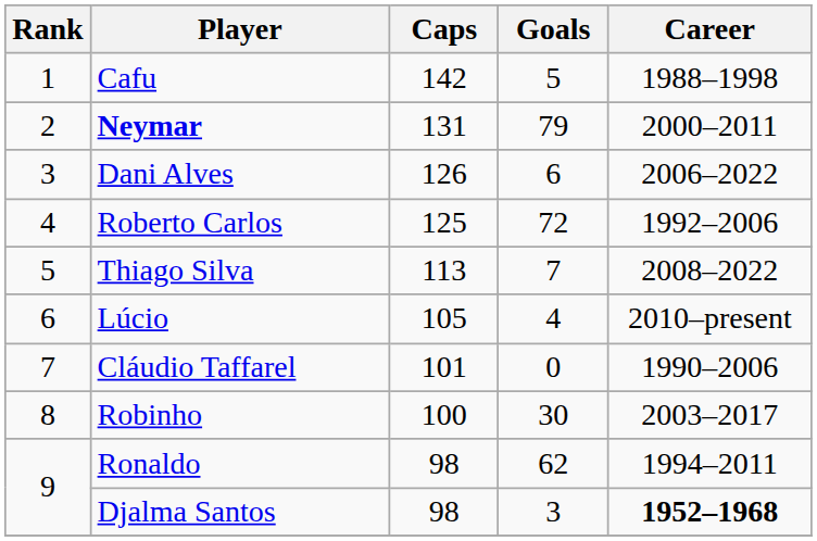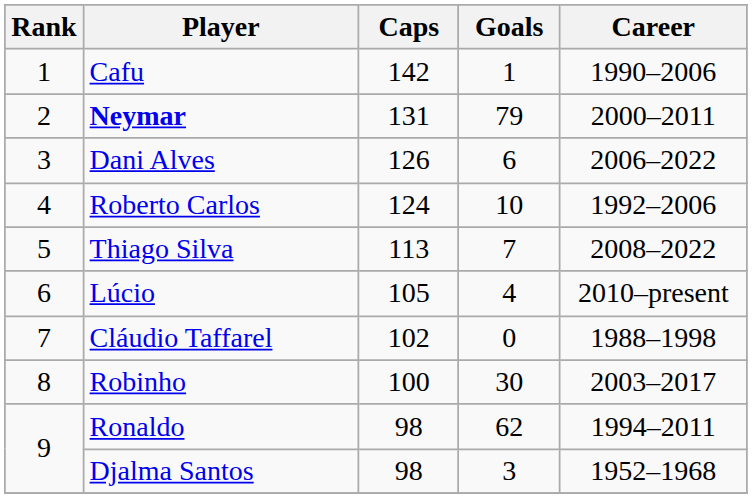 <table class="wikitable sortable" style="text-align:center";>
 <tr>
 <th width=30>Rank</th>
 <th width=150>Player</th>
 <th width=50>Caps</th>
 <th width=50>Goals</th>
 <th width=100>Career</th>
 </tr>
 <tr>
 <td>1</td>
 <td style="text-align:left"><a href='#'>Cafu</a></td>
 <td>142</td>
-<td>5</td>
-<td>1988–1998</td>
+<td>1</td>
+<td>1990–2006</td>
 </tr>
 <tr>
 <td>2</td>
 <td style="text-align:left"><strong><a href='#'>Neymar</a></strong></td>
 <td>131</td>
 <td>79</td>
 <td>2000–2011</td>
 </tr>
 <tr>
 <td>3</td>
 <td style="text-align:left"><a href='#'>Dani Alves</a></td>
 <td>126</td>
 <td>6</td>
 <td>2006–2022</td>
 </tr>
 <tr>
 <td>4</td>
 <td style="text-align:left"><a href='#'>Roberto Carlos</a></td>
-<td>125</td>
-<td>72</td>
+<td>124</td>
+<td>10</td>
 <td>1992–2006</td>
 </tr>
 <tr>
 <td>5</td>
 <td style="text-align:left"><a href='#'>Thiago Silva</a></td>
 <td>113</td>
 <td>7</td>
 <td>2008–2022</td>
 </tr>
 <tr>
 <td>6</td>
 <td style="text-align:left"><a href='#'>Lúcio</a></td>
 <td>105</td>
 <td>4</td>
 <td>2010–present</td>
 </tr>
 <tr>
 <td>7</td>
 <td style="text-align:left"><a href='#'>Cláudio Taffarel</a></td>
-<td>101</td>
+<td>102</td>
 <td>0</td>
-<td>1990–2006</td>
+<td>1988–1998</td>
 </tr>
 <tr>
 <td>8</td>
 <td style="text-align:left"><a href='#'>Robinho</a></td>
 <td>100</td>
 <td>30</td>
 <td>2003–2017</td>
 </tr>
 <tr>
 <td rowspan="2">9</td>
 <td style="text-align:left"><a href='#'>Ronaldo</a></td>
 <td>98</td>
 <td>62</td>
 <td>1994–2011</td>
 </tr>
 <tr>
 <td style="text-align:left"><a href='#'>Djalma Santos</a></td>
 <td>98</td>
 <td>3</td>
-<td><strong>1952–1968</strong></td>
+<td>1952–1968</td>
 </tr>
 <tr>
 </tr>
 </table>
